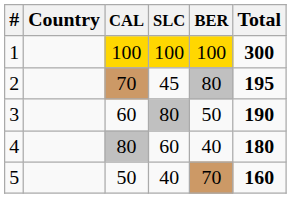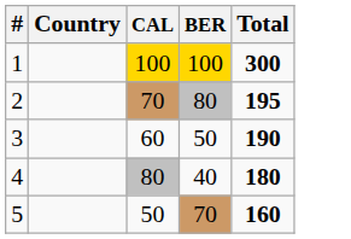 <table class="wikitable sortable" style="text-align:center;">
 <tr>
 <th>#</th>
 <th>Country</th>
 <th><small>CAL</small></th>
-<th><small>SLC</small></th>
 <th><small>BER</small></th>
 <th>Total</th>
 </tr>
 <tr>
 <td>1</td>
 <td align=left></td>
 <td bgcolor=gold>100</td>
 <td bgcolor=gold>100</td>
-<td bgcolor=gold>100</td>
 <td><strong>300</strong></td>
 </tr>
 <tr>
 <td>2</td>
 <td align=left></td>
 <td bgcolor=cc9966>70</td>
-<td>45</td>
 <td bgcolor=silver>80</td>
 <td><strong>195</strong></td>
 </tr>
 <tr>
 <td>3</td>
 <td align=left></td>
 <td>60</td>
-<td bgcolor=silver>80</td>
 <td>50</td>
 <td><strong>190</strong></td>
 </tr>
 <tr>
 <td>4</td>
 <td align=left></td>
 <td bgcolor=silver>80</td>
-<td>60</td>
 <td>40</td>
 <td><strong>180</strong></td>
 </tr>
 <tr>
 <td>5</td>
 <td align=left></td>
 <td>50</td>
-<td>40</td>
 <td bgcolor=cc9966>70</td>
 <td><strong>160</strong></td>
 </tr>
 </table>
